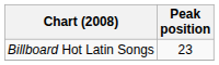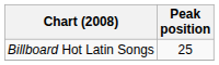 <table class="wikitable">
 <tr>
 <th>Chart (2008)</th>
 <th>Peak<br>position</th>
 </tr>
 <tr>
 <td><em>Billboard</em> Hot Latin Songs</td>
-<td align="center">23</td>
+<td align="center">25</td>
 </tr>
 <tr>
 </tr>
 </table>
